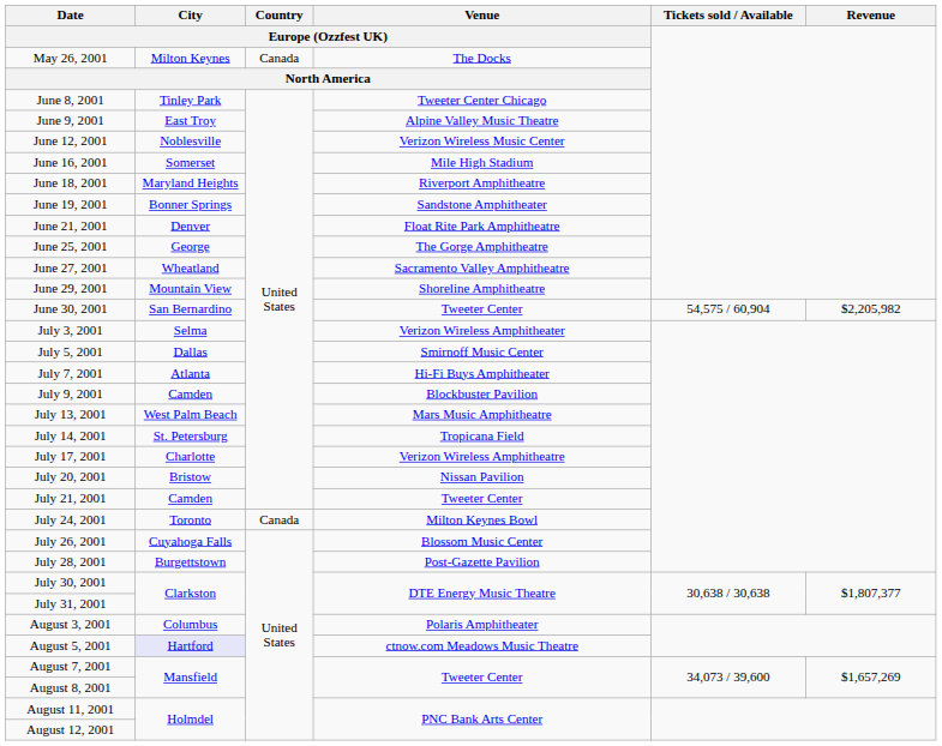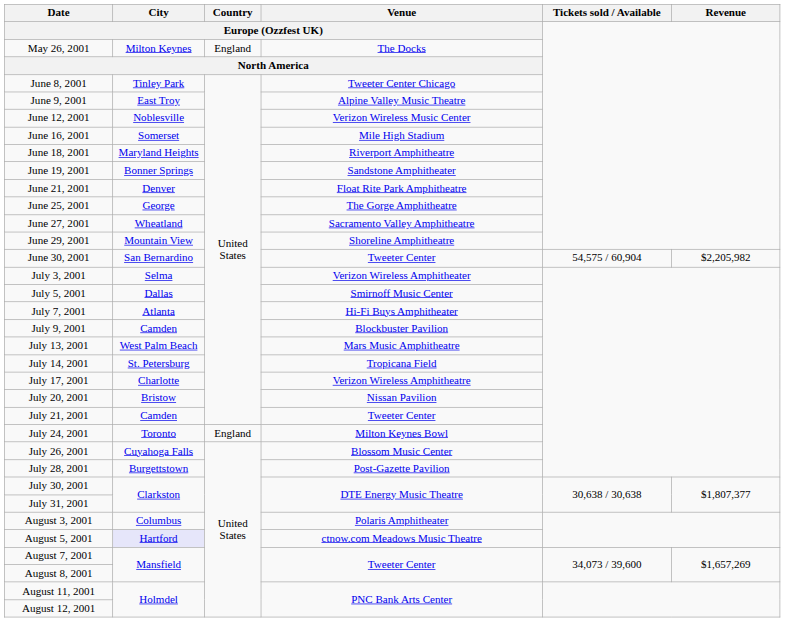 <table class="wikitable" style="text-align:center;">
 <tr>
 <th width="150">Date</th>
 <th width="125">City</th>
 <th width="75">Country</th>
 <th width="400">Venue</th>
 <th width="180">Tickets sold / Available</th>
 <th width="150">Revenue</th>
 </tr>
 <tr>
 <th colspan="4">Europe (Ozzfest UK)</th>
 </tr>
 <tr>
 <td>May 26, 2001</td>
 <td><a href='#'>Milton Keynes</a></td>
-<td>Canada</td>
+<td>England</td>
 <td><a href='#'>The Docks</a></td>
 </tr>
 <tr>
 <th colspan="4">North America</th>
 </tr>
 <tr>
 <td>June 8, 2001</td>
 <td><a href='#'>Tinley Park</a></td>
 <td rowspan="20">United States</td>
 <td><a href='#'>Tweeter Center Chicago</a></td>
 </tr>
 <tr>
 <td>June 9, 2001</td>
 <td><a href='#'>East Troy</a></td>
 <td><a href='#'>Alpine Valley Music Theatre</a></td>
 </tr>
 <tr>
 <td>June 12, 2001</td>
 <td><a href='#'>Noblesville</a></td>
 <td><a href='#'>Verizon Wireless Music Center</a></td>
 </tr>
 <tr>
 <td>June 16, 2001</td>
 <td><a href='#'>Somerset</a></td>
 <td><a href='#'>Mile High Stadium</a></td>
 </tr>
 <tr>
 <td>June 18, 2001</td>
 <td><a href='#'>Maryland Heights</a></td>
 <td><a href='#'>Riverport Amphitheatre</a></td>
 </tr>
 <tr>
 <td>June 19, 2001</td>
 <td><a href='#'>Bonner Springs</a></td>
 <td><a href='#'>Sandstone Amphitheater</a></td>
 </tr>
 <tr>
 <td>June 21, 2001</td>
 <td><a href='#'>Denver</a></td>
 <td><a href='#'>Float Rite Park Amphitheatre</a></td>
 </tr>
 <tr>
 <td>June 25, 2001</td>
 <td><a href='#'>George</a></td>
 <td><a href='#'>The Gorge Amphitheatre</a></td>
 </tr>
 <tr>
 <td>June 27, 2001</td>
 <td><a href='#'>Wheatland</a></td>
 <td><a href='#'>Sacramento Valley Amphitheatre</a></td>
 </tr>
 <tr>
 <td>June 29, 2001</td>
 <td><a href='#'>Mountain View</a></td>
 <td><a href='#'>Shoreline Amphitheatre</a></td>
 </tr>
 <tr>
 <td>June 30, 2001</td>
 <td><a href='#'>San Bernardino</a></td>
 <td><a href='#'>Tweeter Center</a></td>
 <td>54,575 / 60,904</td>
 <td>$2,205,982</td>
 </tr>
 <tr>
 <td>July 3, 2001</td>
 <td><a href='#'>Selma</a></td>
 <td><a href='#'>Verizon Wireless Amphitheater</a></td>
 </tr>
 <tr>
 <td>July 5, 2001</td>
 <td><a href='#'>Dallas</a></td>
 <td><a href='#'>Smirnoff Music Center</a></td>
 </tr>
 <tr>
 <td>July 7, 2001</td>
 <td><a href='#'>Atlanta</a></td>
 <td><a href='#'>Hi-Fi Buys Amphitheater</a></td>
 </tr>
 <tr>
 <td>July 9, 2001</td>
 <td><a href='#'>Camden</a></td>
 <td><a href='#'>Blockbuster Pavilion</a></td>
 </tr>
 <tr>
 <td>July 13, 2001</td>
 <td><a href='#'>West Palm Beach</a></td>
 <td><a href='#'>Mars Music Amphitheatre</a></td>
 </tr>
 <tr>
 <td>July 14, 2001</td>
 <td><a href='#'>St. Petersburg</a></td>
 <td><a href='#'>Tropicana Field</a></td>
 </tr>
 <tr>
 <td>July 17, 2001</td>
 <td><a href='#'>Charlotte</a></td>
 <td><a href='#'>Verizon Wireless Amphitheatre</a></td>
 </tr>
 <tr>
 <td>July 20, 2001</td>
 <td><a href='#'>Bristow</a></td>
 <td><a href='#'>Nissan Pavilion</a></td>
 </tr>
 <tr>
 <td>July 21, 2001</td>
 <td><a href='#'>Camden</a></td>
 <td><a href='#'>Tweeter Center</a></td>
 </tr>
 <tr>
 <td>July 24, 2001</td>
 <td><a href='#'>Toronto</a></td>
-<td>Canada</td>
+<td>England</td>
 <td><a href='#'>Milton Keynes Bowl</a></td>
 </tr>
 <tr>
 <td>July 26, 2001</td>
 <td><a href='#'>Cuyahoga Falls</a></td>
 <td rowspan="10">United States</td>
 <td><a href='#'>Blossom Music Center</a></td>
 </tr>
 <tr>
 <td>July 28, 2001</td>
 <td><a href='#'>Burgettstown</a></td>
 <td><a href='#'>Post-Gazette Pavilion</a></td>
 </tr>
 <tr>
 <td>July 30, 2001</td>
 <td rowspan="2"><a href='#'>Clarkston</a></td>
 <td rowspan="2"><a href='#'>DTE Energy Music Theatre</a></td>
 <td rowspan="2">30,638 / 30,638</td>
 <td rowspan="2">$1,807,377</td>
 </tr>
 <tr>
 <td>July 31, 2001</td>
 </tr>
 <tr>
 <td>August 3, 2001</td>
 <td><a href='#'>Columbus</a></td>
 <td><a href='#'>Polaris Amphitheater</a></td>
 </tr>
 <tr>
 <td>August 5, 2001</td>
 <td style="background: lavender;"><a href='#'>Hartford</a></td>
 <td><a href='#'>ctnow.com Meadows Music Theatre</a></td>
 </tr>
 <tr>
 <td>August 7, 2001</td>
 <td rowspan="2"><a href='#'>Mansfield</a></td>
 <td rowspan="2"><a href='#'>Tweeter Center</a></td>
 <td rowspan="2">34,073 / 39,600</td>
 <td rowspan="2">$1,657,269</td>
 </tr>
 <tr>
 <td>August 8, 2001</td>
 </tr>
 <tr>
 <td>August 11, 2001</td>
 <td rowspan="2"><a href='#'>Holmdel</a></td>
 <td rowspan="2"><a href='#'>PNC Bank Arts Center</a></td>
 </tr>
 <tr>
 <td>August 12, 2001</td>
 </tr>
 </table>
